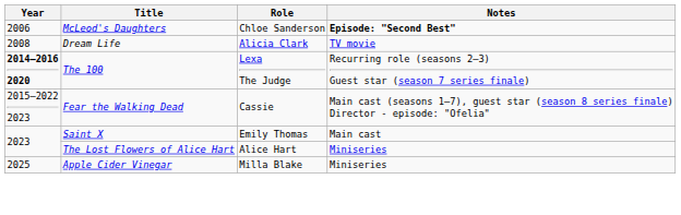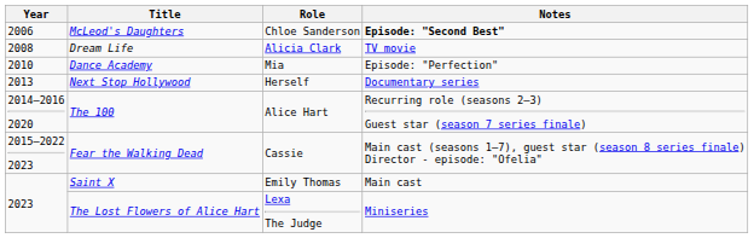 <table class="wikitable sortable">
 <tr>
 <th>Year</th>
 <th>Title</th>
 <th>Role</th>
 <th>Notes</th>
 </tr>
 <tr>
 <td>2006</td>
 <td><em><a href='#'>McLeod's Daughters</a></em></td>
 <td>Chloe Sanderson</td>
 <td><strong>Episode: "Second Best"</strong></td>
 </tr>
 <tr>
 <td>2008</td>
 <td><em>Dream Life</em></td>
 <td><a href='#'>Alicia Clark</a></td>
 <td><a href='#'>TV movie</a></td>
 </tr>
 <tr>
-<td><strong>2014–2016 <hr> 2020</strong></td>
+<td>2010</td>
+<td><em><a href='#'>Dance Academy</a></em></td>
+<td>Mia</td>
+<td>Episode: "Perfection"</td>
+</tr>
+<tr>
+<td>2013</td>
+<td><em><a href='#'>Next Stop Hollywood</a></em></td>
+<td>Herself</td>
+<td><a href='#'>Documentary series</a></td>
+</tr>
+<tr>
+<td>2014–2016 <hr> 2020</td>
 <td><em><a href='#'>The 100</a></em></td>
-<td><a href='#'>Lexa</a><hr>The Judge</td>
+<td>Alice Hart</td>
 <td>Recurring role (seasons 2–3)<hr> Guest star (<a href='#'>season 7 series finale</a>)</td>
 </tr>
 <tr>
 <td>2015–2022 <hr> 2023</td>
 <td><em><a href='#'>Fear the Walking Dead</a></em></td>
 <td>Cassie</td>
 <td>Main cast (seasons 1–7), guest star (<a href='#'>season 8 series finale</a>)<br>Director - episode: "Ofelia"</td>
 </tr>
 <tr>
 <td rowspan="2">2023</td>
 <td><em><a href='#'>Saint X</a></em></td>
 <td>Emily Thomas</td>
 <td>Main cast</td>
 </tr>
 <tr>
 <td><em><a href='#'>The Lost Flowers of Alice Hart</a></em></td>
-<td>Alice Hart</td>
+<td><a href='#'>Lexa</a><hr>The Judge</td>
 <td><a href='#'>Miniseries</a></td>
 </tr>
-<tr>
-<td>2025</td>
-<td><em><a href='#'>Apple Cider Vinegar</a></em></td>
-<td>Milla Blake</td>
-<td>Miniseries</td>
-</tr>
 </table>
